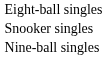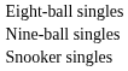 <table>
 <tr>
 <td>Eight-ball singles</td>
+<td></td>
+<td></td>
+<td></td>
+</tr>
+<tr>
+<td>Nine-ball singles</td>
 <td></td>
 <td></td>
 <td></td>
 </tr>
 <tr>
 <td>Snooker singles</td>
 <td></td>
 <td></td>
 <td></td>
 </tr>
-<tr>
-<td>Nine-ball singles</td>
-<td></td>
-<td></td>
-<td></td>
-</tr>
 </table>
